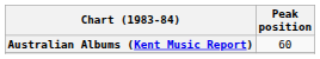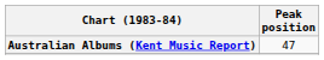 <table class="wikitable sortable plainrowheaders" style="text-align:center">
 <tr>
 <th scope="col">Chart (1983-84)</th>
 <th scope="col">Peak<br>position</th>
 </tr>
 <tr>
 <th scope="row">Australian Albums (<a href='#'>Kent Music Report</a>)</th>
-<td>60</td>
+<td>47</td>
 </tr>
 <tr>
 </tr>
 <tr>
 </tr>
 <tr>
 </tr>
 <tr>
 </tr>
 <tr>
 </tr>
 </table>
